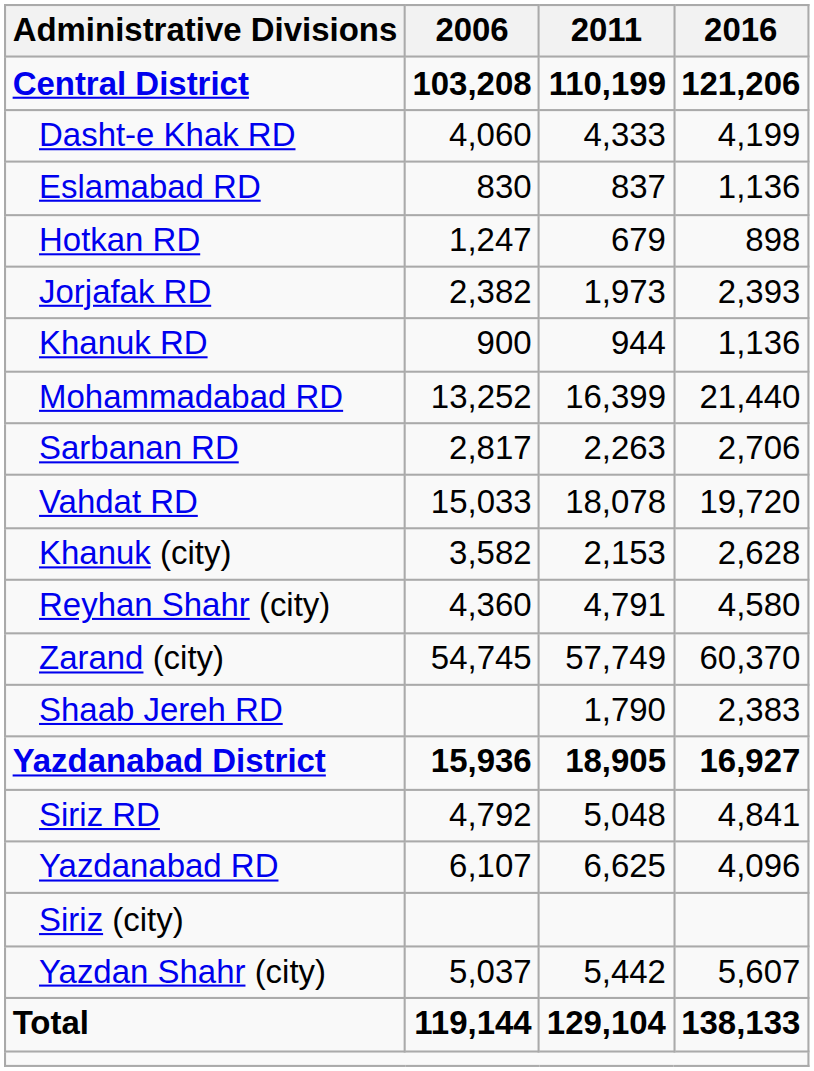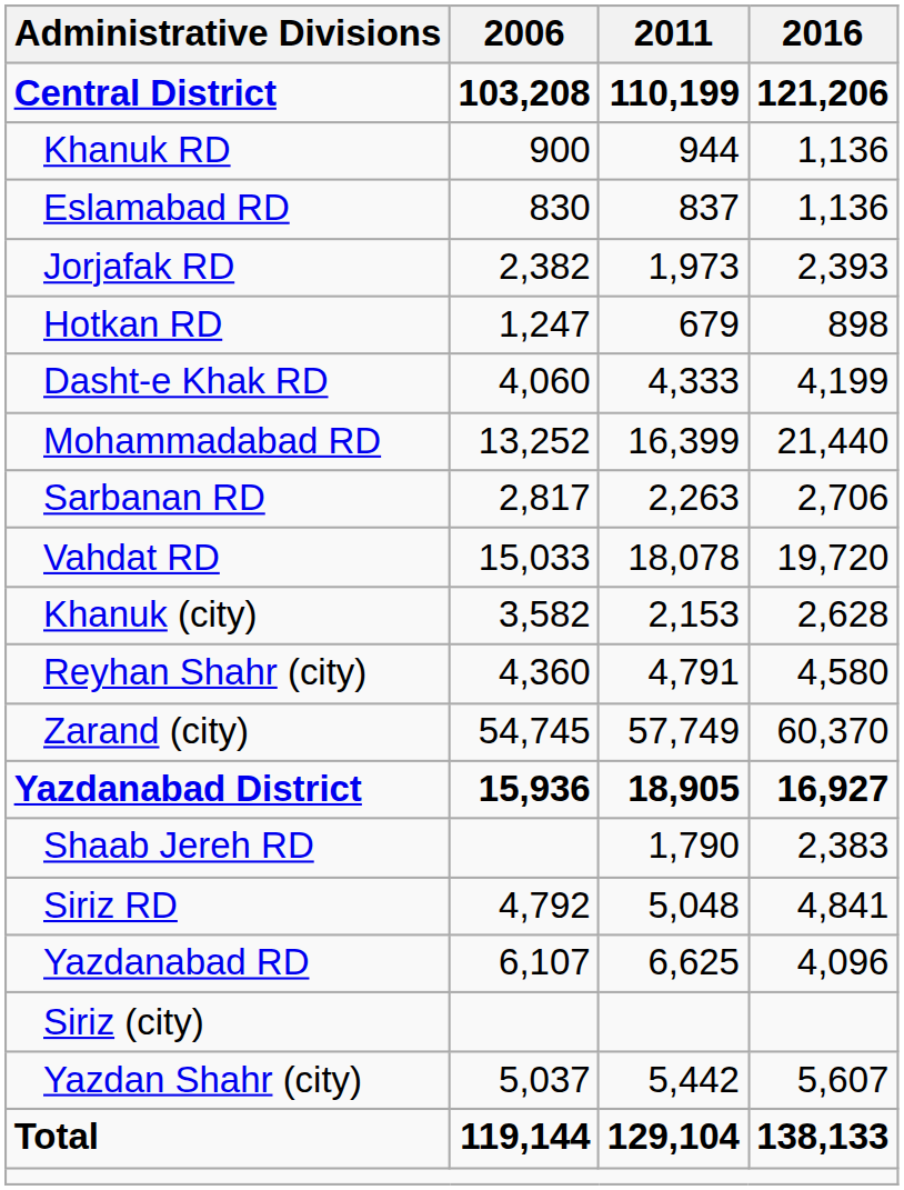 <table class="wikitable">
 <tr>
 <th>Administrative Divisions</th>
 <th>2006</th>
 <th>2011</th>
 <th>2016</th>
 </tr>
 <tr>
 <td><strong><a href='#'>Central District</a></strong></td>
 <td style="text-align: right;"><strong>103,208</strong></td>
 <td style="text-align: right;"><strong>110,199</strong></td>
 <td style="text-align: right;"><strong>121,206</strong></td>
 </tr>
 <tr>
-<td style="padding-left: 1em;"><a href='#'>Dasht-e Khak RD</a></td>
-<td style="text-align: right;">4,060</td>
-<td style="text-align: right;">4,333</td>
-<td style="text-align: right;">4,199</td>
+<td style="padding-left: 1em;"><a href='#'>Khanuk RD</a></td>
+<td style="text-align: right;">900</td>
+<td style="text-align: right;">944</td>
+<td style="text-align: right;">1,136</td>
 </tr>
 <tr>
 <td style="padding-left: 1em;"><a href='#'>Eslamabad RD</a></td>
 <td style="text-align: right;">830</td>
 <td style="text-align: right;">837</td>
 <td style="text-align: right;">1,136</td>
 </tr>
 <tr>
+<td style="padding-left: 1em;"><a href='#'>Jorjafak RD</a></td>
+<td style="text-align: right;">2,382</td>
+<td style="text-align: right;">1,973</td>
+<td style="text-align: right;">2,393</td>
+</tr>
+<tr>
 <td style="padding-left: 1em;"><a href='#'>Hotkan RD</a></td>
 <td style="text-align: right;">1,247</td>
 <td style="text-align: right;">679</td>
 <td style="text-align: right;">898</td>
 </tr>
 <tr>
-<td style="padding-left: 1em;"><a href='#'>Jorjafak RD</a></td>
-<td style="text-align: right;">2,382</td>
-<td style="text-align: right;">1,973</td>
-<td style="text-align: right;">2,393</td>
-</tr>
-<tr>
-<td style="padding-left: 1em;"><a href='#'>Khanuk RD</a></td>
-<td style="text-align: right;">900</td>
-<td style="text-align: right;">944</td>
-<td style="text-align: right;">1,136</td>
+<td style="padding-left: 1em;"><a href='#'>Dasht-e Khak RD</a></td>
+<td style="text-align: right;">4,060</td>
+<td style="text-align: right;">4,333</td>
+<td style="text-align: right;">4,199</td>
 </tr>
 <tr>
 <td style="padding-left: 1em;"><a href='#'>Mohammadabad RD</a></td>
 <td style="text-align: right;">13,252</td>
 <td style="text-align: right;">16,399</td>
 <td style="text-align: right;">21,440</td>
 </tr>
 <tr>
 <td style="padding-left: 1em;"><a href='#'>Sarbanan RD</a></td>
 <td style="text-align: right;">2,817</td>
 <td style="text-align: right;">2,263</td>
 <td style="text-align: right;">2,706</td>
 </tr>
 <tr>
 <td style="padding-left: 1em;"><a href='#'>Vahdat RD</a></td>
 <td style="text-align: right;">15,033</td>
 <td style="text-align: right;">18,078</td>
 <td style="text-align: right;">19,720</td>
 </tr>
 <tr>
 <td style="padding-left: 1em;"><a href='#'>Khanuk</a> (city)</td>
 <td style="text-align: right;">3,582</td>
 <td style="text-align: right;">2,153</td>
 <td style="text-align: right;">2,628</td>
 </tr>
 <tr>
 <td style="padding-left: 1em;"><a href='#'>Reyhan Shahr</a> (city)</td>
 <td style="text-align: right;">4,360</td>
 <td style="text-align: right;">4,791</td>
 <td style="text-align: right;">4,580</td>
 </tr>
 <tr>
 <td style="padding-left: 1em;"><a href='#'>Zarand</a> (city)</td>
 <td style="text-align: right;">54,745</td>
 <td style="text-align: right;">57,749</td>
 <td style="text-align: right;">60,370</td>
 </tr>
 <tr>
+<td><strong><a href='#'>Yazdanabad District</a></strong></td>
+<td style="text-align: right;"><strong>15,936</strong></td>
+<td style="text-align: right;"><strong>18,905</strong></td>
+<td style="text-align: right;"><strong>16,927</strong></td>
+</tr>
+<tr>
 <td style="padding-left: 1em;"><a href='#'>Shaab Jereh RD</a></td>
 <td style="text-align: right;"></td>
 <td style="text-align: right;">1,790</td>
 <td style="text-align: right;">2,383</td>
-</tr>
-<tr>
-<td><strong><a href='#'>Yazdanabad District</a></strong></td>
-<td style="text-align: right;"><strong>15,936</strong></td>
-<td style="text-align: right;"><strong>18,905</strong></td>
-<td style="text-align: right;"><strong>16,927</strong></td>
 </tr>
 <tr>
 <td style="padding-left: 1em;"><a href='#'>Siriz RD</a></td>
 <td style="text-align: right;">4,792</td>
 <td style="text-align: right;">5,048</td>
 <td style="text-align: right;">4,841</td>
 </tr>
 <tr>
 <td style="padding-left: 1em;"><a href='#'>Yazdanabad RD</a></td>
 <td style="text-align: right;">6,107</td>
 <td style="text-align: right;">6,625</td>
 <td style="text-align: right;">4,096</td>
 </tr>
 <tr>
 <td style="padding-left: 1em;"><a href='#'>Siriz</a> (city)</td>
 <td style="text-align: right;"></td>
 <td style="text-align: right;"></td>
 <td style="text-align: right;"></td>
 </tr>
 <tr>
 <td style="padding-left: 1em;"><a href='#'>Yazdan Shahr</a> (city)</td>
 <td style="text-align: right;">5,037</td>
 <td style="text-align: right;">5,442</td>
 <td style="text-align: right;">5,607</td>
 </tr>
 <tr>
 <td><strong>Total</strong></td>
 <td style="text-align: right;"><strong>119,144</strong></td>
 <td style="text-align: right;"><strong>129,104</strong></td>
 <td style="text-align: right;"><strong>138,133</strong></td>
 </tr>
 <tr>
 <td colspan=4></td>
 </tr>
 </table>
